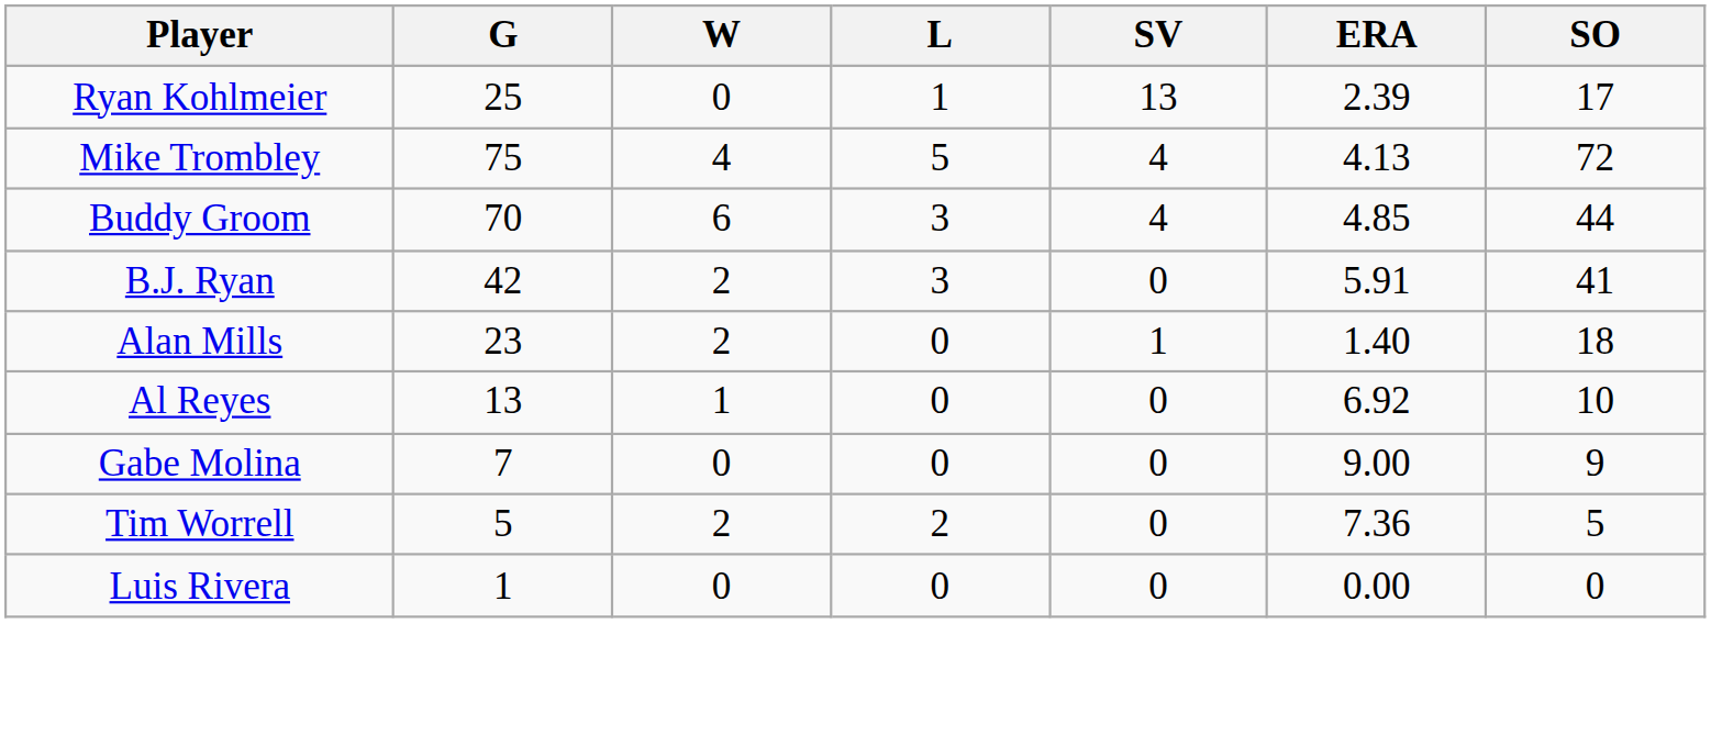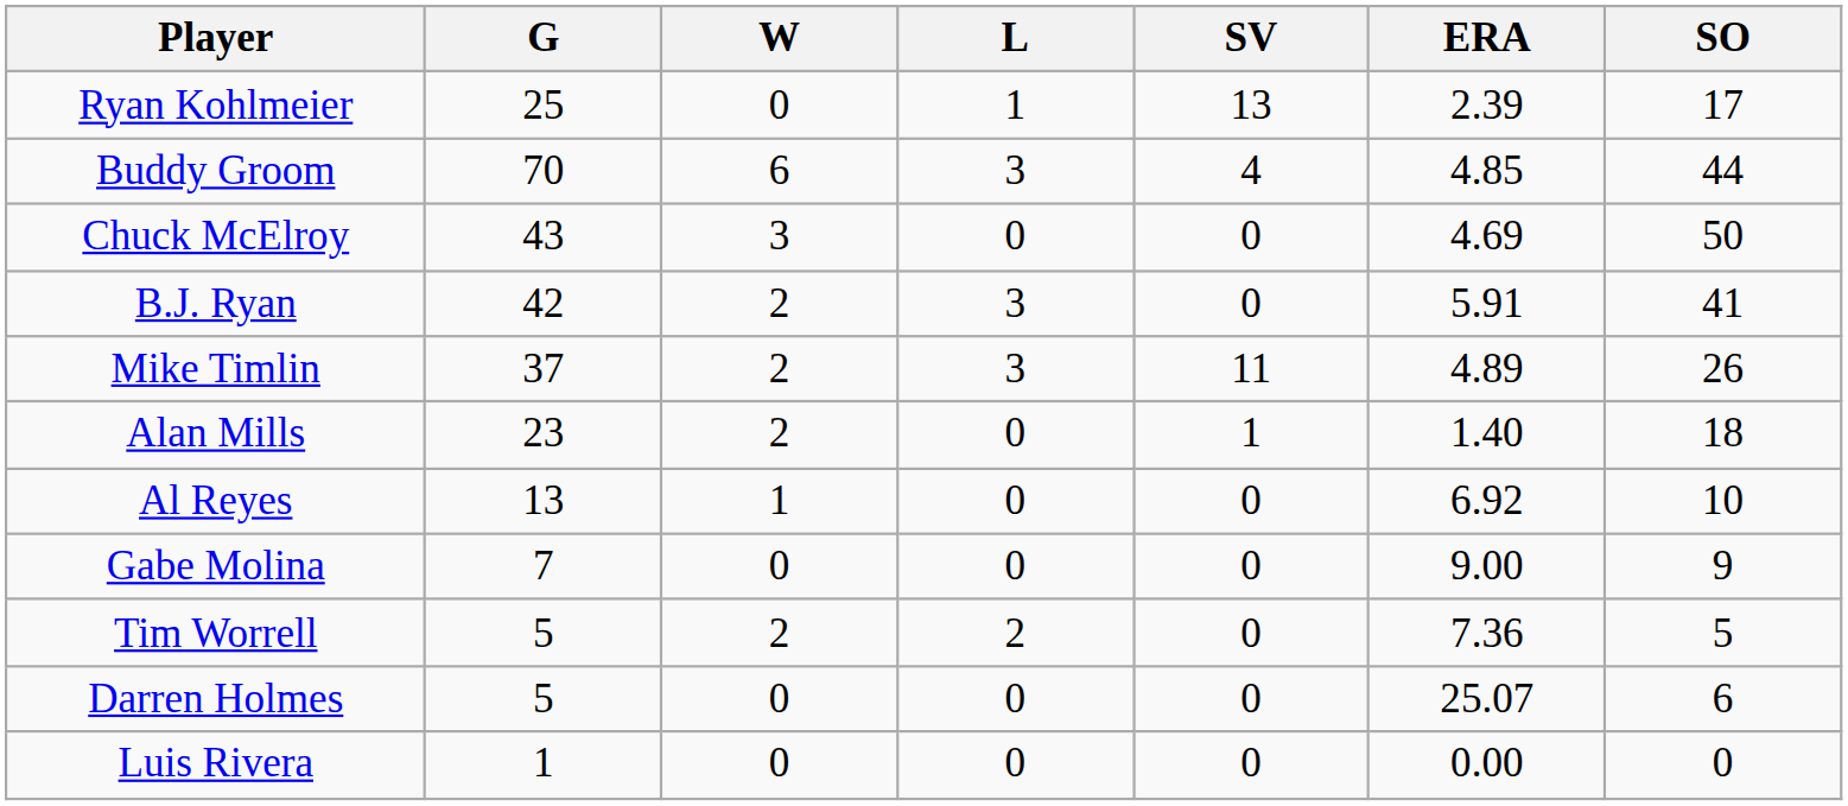 <table class="wikitable sortable">
 <tr>
 <th bgcolor="#DDDDFF" width="16%">Player</th>
 <th bgcolor="#DDDDFF" width="9%">G</th>
 <th bgcolor="#DDDDFF" width="9%">W</th>
 <th bgcolor="#DDDDFF" width="9%">L</th>
 <th bgcolor="#DDDDFF" width="9%">SV</th>
 <th bgcolor="#DDDDFF" width="9%">ERA</th>
 <th bgcolor="#DDDDFF" width="9%">SO</th>
 </tr>
 <tr align="center">
 <td><a href='#'>Ryan Kohlmeier</a></td>
 <td>25</td>
 <td>0</td>
 <td>1</td>
 <td>13</td>
 <td>2.39</td>
 <td>17</td>
 </tr>
 <tr align=center>
-<td><a href='#'>Mike Trombley</a></td>
-<td>75</td>
-<td>4</td>
-<td>5</td>
-<td>4</td>
-<td>4.13</td>
-<td>72</td>
-</tr>
-<tr align=center>
 <td><a href='#'>Buddy Groom</a></td>
 <td>70</td>
 <td>6</td>
 <td>3</td>
 <td>4</td>
 <td>4.85</td>
 <td>44</td>
 </tr>
 <tr align=center>
+<td><a href='#'>Chuck McElroy</a></td>
+<td>43</td>
+<td>3</td>
+<td>0</td>
+<td>0</td>
+<td>4.69</td>
+<td>50</td>
+</tr>
+<tr align=center>
 <td><a href='#'>B.J. Ryan</a></td>
 <td>42</td>
 <td>2</td>
 <td>3</td>
 <td>0</td>
 <td>5.91</td>
 <td>41</td>
+</tr>
+<tr align=center>
+<td><a href='#'>Mike Timlin</a></td>
+<td>37</td>
+<td>2</td>
+<td>3</td>
+<td>11</td>
+<td>4.89</td>
+<td>26</td>
 </tr>
 <tr align=center>
 <td><a href='#'>Alan Mills</a></td>
 <td>23</td>
 <td>2</td>
 <td>0</td>
 <td>1</td>
 <td>1.40</td>
 <td>18</td>
 </tr>
 <tr align=center>
 <td><a href='#'>Al Reyes</a></td>
 <td>13</td>
 <td>1</td>
 <td>0</td>
 <td>0</td>
 <td>6.92</td>
 <td>10</td>
 </tr>
 <tr align=center>
 <td><a href='#'>Gabe Molina</a></td>
 <td>7</td>
 <td>0</td>
 <td>0</td>
 <td>0</td>
 <td>9.00</td>
 <td>9</td>
 </tr>
 <tr align=center>
 <td><a href='#'>Tim Worrell</a></td>
 <td>5</td>
 <td>2</td>
 <td>2</td>
 <td>0</td>
 <td>7.36</td>
 <td>5</td>
 </tr>
 <tr align=center>
+<td><a href='#'>Darren Holmes</a></td>
+<td>5</td>
+<td>0</td>
+<td>0</td>
+<td>0</td>
+<td>25.07</td>
+<td>6</td>
+</tr>
+<tr align=center>
 <td><a href='#'>Luis Rivera</a></td>
 <td>1</td>
 <td>0</td>
 <td>0</td>
 <td>0</td>
 <td>0.00</td>
 <td>0</td>
 </tr>
 </table>
